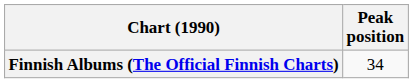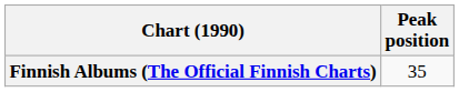 <table class="wikitable sortable plainrowheaders">
 <tr>
 <th>Chart (1990)</th>
 <th>Peak<br>position</th>
 </tr>
 <tr>
 <th scope="row">Finnish Albums (<a href='#'>The Official Finnish Charts</a>)</th>
-<td align="center">34</td>
+<td align="center">35</td>
 </tr>
 </table>
